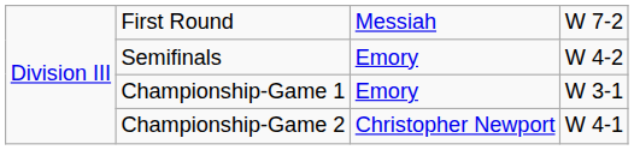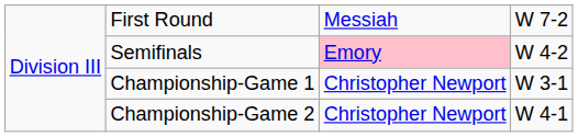 <table class="wikitable">
 <tr>
 <td rowspan="4"><a href='#'>Division III</a></td>
 <td>First Round</td>
 <td><a href='#'>Messiah</a></td>
 <td>W 7-2</td>
 </tr>
 <tr>
 <td>Semifinals</td>
-<td><a href='#'>Emory</a></td>
+<td style="background: pink;"><a href='#'>Emory</a></td>
 <td>W 4-2</td>
 </tr>
 <tr>
 <td>Championship-Game 1</td>
-<td><a href='#'>Emory</a></td>
+<td><a href='#'>Christopher Newport</a></td>
 <td>W 3-1</td>
 </tr>
 <tr>
 <td>Championship-Game 2</td>
 <td><a href='#'>Christopher Newport</a></td>
 <td>W 4-1</td>
 </tr>
 </table>
